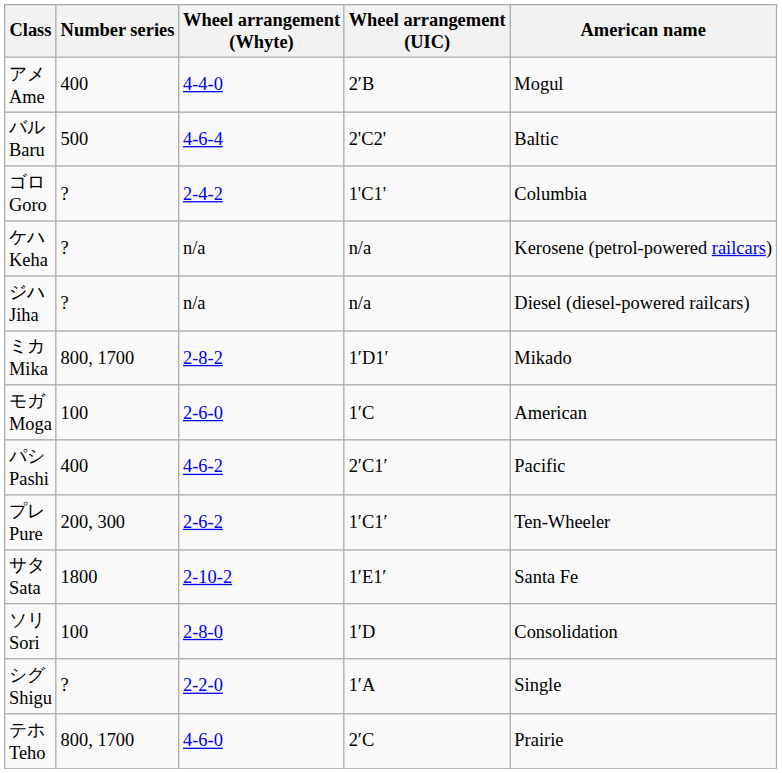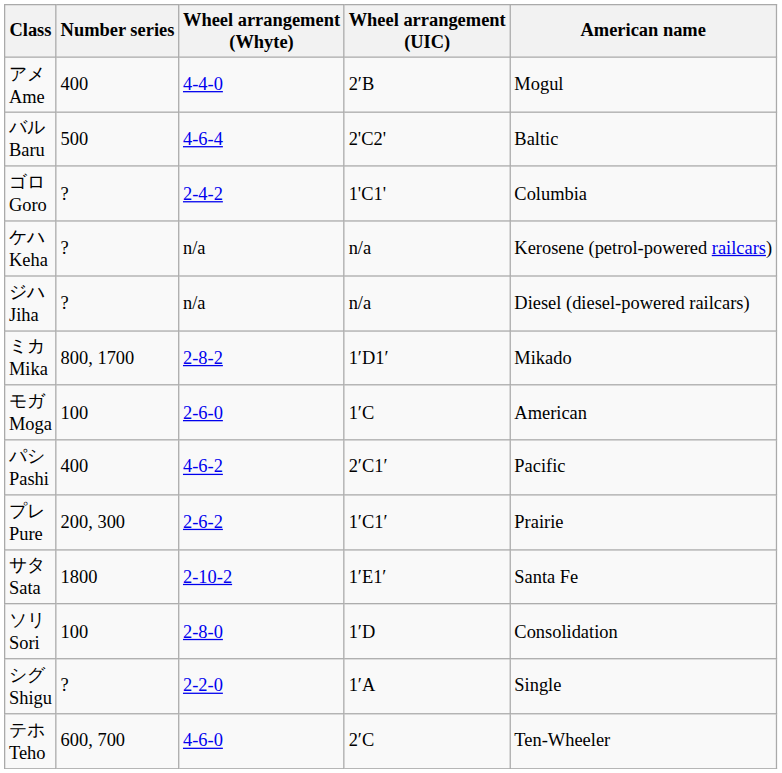 <table class="wikitable" style="font-size:90%;">
 <tr>
 <th>Class</th>
 <th>Number series</th>
 <th>Wheel arrangement<br>(Whyte)</th>
 <th>Wheel arrangement<br>(UIC)</th>
 <th>American name</th>
 </tr>
 <tr>
 <td>アメ<br>Ame</td>
 <td>400</td>
 <td><a href='#'>4-4-0</a></td>
 <td>2′B</td>
 <td>Mogul</td>
 </tr>
 <tr>
 <td>バル<br>Baru</td>
 <td>500</td>
 <td><a href='#'>4-6-4</a></td>
 <td>2'C2'</td>
 <td>Baltic</td>
 </tr>
 <tr>
 <td>ゴロ<br>Goro</td>
 <td>?</td>
 <td><a href='#'>2-4-2</a></td>
 <td>1'C1'</td>
 <td>Columbia</td>
 </tr>
 <tr>
 <td>ケハ<br>Keha</td>
 <td>?</td>
 <td>n/a</td>
 <td>n/a</td>
 <td>Kerosene (petrol-powered <a href='#'>railcars</a>)</td>
 </tr>
 <tr>
 <td>ジハ<br>Jiha</td>
 <td>?</td>
 <td>n/a</td>
 <td>n/a</td>
 <td>Diesel (diesel-powered railcars)</td>
 </tr>
 <tr>
 <td>ミカ<br>Mika</td>
 <td>800, 1700</td>
 <td><a href='#'>2-8-2</a></td>
 <td>1′D1′</td>
 <td>Mikado</td>
 </tr>
 <tr>
 <td>モガ<br>Moga</td>
 <td>100</td>
 <td><a href='#'>2-6-0</a></td>
 <td>1′C</td>
 <td>American</td>
 </tr>
 <tr>
 <td>パシ<br>Pashi</td>
 <td>400</td>
 <td><a href='#'>4-6-2</a></td>
 <td>2′C1′</td>
 <td>Pacific</td>
 </tr>
 <tr>
 <td>プレ<br>Pure</td>
 <td>200, 300</td>
 <td><a href='#'>2-6-2</a></td>
 <td>1′C1′</td>
-<td>Ten-Wheeler</td>
+<td>Prairie</td>
 </tr>
 <tr>
 <td>サタ<br>Sata</td>
 <td>1800</td>
 <td><a href='#'>2-10-2</a></td>
 <td>1′E1′</td>
 <td>Santa Fe</td>
 </tr>
 <tr>
 <td>ソリ<br>Sori</td>
 <td>100</td>
 <td><a href='#'>2-8-0</a></td>
 <td>1′D</td>
 <td>Consolidation</td>
 </tr>
 <tr>
 <td>シグ<br>Shigu</td>
 <td>?</td>
 <td><a href='#'>2-2-0</a></td>
 <td>1′A</td>
 <td>Single</td>
 </tr>
 <tr>
 <td>テホ<br>Teho</td>
-<td>800, 1700</td>
+<td>600, 700</td>
 <td><a href='#'>4-6-0</a></td>
 <td>2′C</td>
-<td>Prairie</td>
+<td>Ten-Wheeler</td>
 </tr>
 </table>
